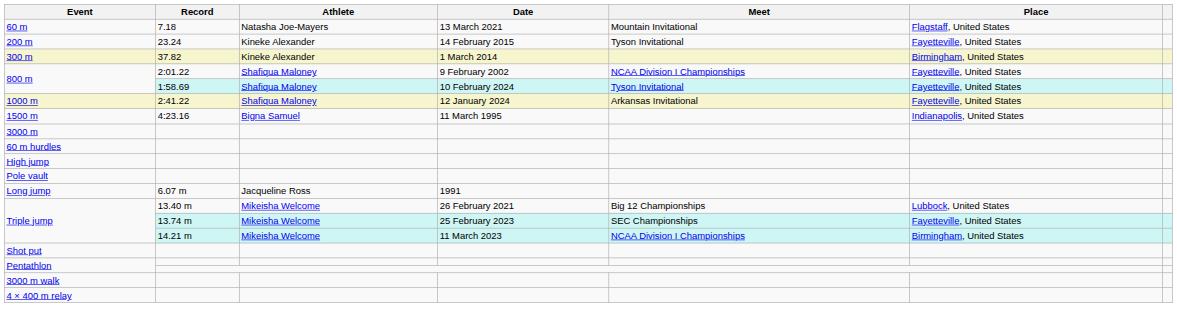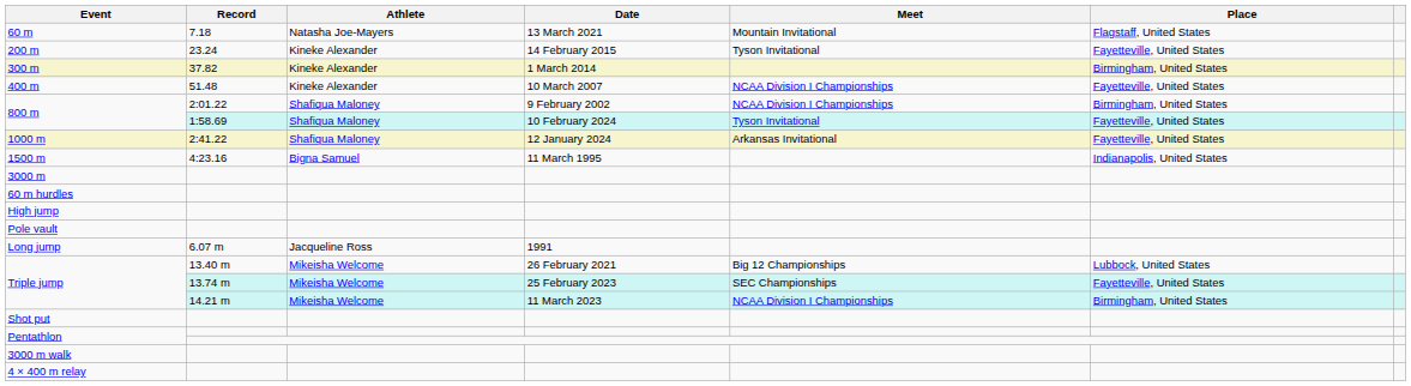 <table class="wikitable" style="font-size:95%; width: 95%;">
 <tr>
 <th>Event</th>
 <th>Record</th>
 <th>Athlete</th>
 <th>Date</th>
 <th>Meet</th>
 <th>Place</th>
 <th></th>
 </tr>
 <tr>
 <td><a href='#'>60 m</a></td>
 <td>7.18 </td>
 <td>Natasha Joe-Mayers</td>
 <td>13 March 2021</td>
 <td>Mountain Invitational</td>
 <td><a href='#'>Flagstaff</a>, United States</td>
 <td></td>
 </tr>
 <tr>
 <td><a href='#'>200 m</a></td>
 <td>23.24</td>
 <td>Kineke Alexander</td>
 <td>14 February 2015</td>
 <td>Tyson Invitational</td>
 <td><a href='#'>Fayetteville</a>, United States</td>
 <td></td>
 </tr>
 <tr style="background:#f6F5CE;">
 <td><a href='#'>300 m</a></td>
 <td>37.82</td>
 <td>Kineke Alexander</td>
 <td>1 March 2014</td>
 <td></td>
 <td><a href='#'>Birmingham</a>, United States</td>
 <td></td>
 </tr>
 <tr>
+<td><a href='#'>400 m</a></td>
+<td>51.48</td>
+<td>Kineke Alexander</td>
+<td>10 March 2007</td>
+<td><a href='#'>NCAA Division I Championships</a></td>
+<td><a href='#'>Fayetteville</a>, United States</td>
+<td></td>
+</tr>
+<tr>
 <td rowspan=2><a href='#'>800 m</a></td>
 <td>2:01.22</td>
 <td><a href='#'>Shafiqua Maloney</a></td>
 <td>9 February 2002</td>
 <td><a href='#'>NCAA Division I Championships</a></td>
-<td><a href='#'>Fayetteville</a>, United States</td>
+<td><a href='#'>Birmingham</a>, United States</td>
 <td></td>
 </tr>
 <tr style="background:#cef6f5;">
 <td>1:58.69</td>
 <td><a href='#'>Shafiqua Maloney</a></td>
 <td>10 February 2024</td>
 <td><a href='#'>Tyson Invitational</a></td>
 <td><a href='#'>Fayetteville</a>, United States</td>
 <td></td>
 </tr>
 <tr style="background:#f6F5CE;">
 <td><a href='#'>1000 m</a></td>
 <td>2:41.22</td>
 <td><a href='#'>Shafiqua Maloney</a></td>
 <td>12 January 2024</td>
 <td>Arkansas Invitational</td>
 <td><a href='#'>Fayetteville</a>, United States</td>
 <td></td>
 </tr>
 <tr>
 <td><a href='#'>1500 m</a></td>
 <td>4:23.16</td>
 <td><a href='#'>Bigna Samuel</a></td>
 <td>11 March 1995</td>
 <td></td>
 <td><a href='#'>Indianapolis</a>, United States</td>
 <td></td>
 </tr>
 <tr>
 <td><a href='#'>3000 m</a></td>
 <td></td>
 <td></td>
 <td></td>
 <td></td>
 <td></td>
 <td></td>
 </tr>
 <tr>
 <td><a href='#'>60 m hurdles</a></td>
 <td></td>
 <td></td>
 <td></td>
 <td></td>
 <td></td>
 <td></td>
 </tr>
 <tr>
 <td><a href='#'>High jump</a></td>
 <td></td>
 <td></td>
 <td></td>
 <td></td>
 <td></td>
 <td></td>
 </tr>
 <tr>
 <td><a href='#'>Pole vault</a></td>
 <td></td>
 <td></td>
 <td></td>
 <td></td>
 <td></td>
 <td></td>
 </tr>
 <tr>
 <td><a href='#'>Long jump</a></td>
 <td>6.07 m</td>
 <td>Jacqueline Ross</td>
 <td>1991</td>
 <td></td>
 <td></td>
 <td></td>
 </tr>
 <tr>
 <td rowspan=3><a href='#'>Triple jump</a></td>
 <td>13.40 m </td>
 <td><a href='#'>Mikeisha Welcome</a></td>
 <td>26 February 2021</td>
 <td>Big 12 Championships</td>
 <td><a href='#'>Lubbock</a>, United States</td>
 <td></td>
 </tr>
 <tr style="background:#cef6f5;">
 <td>13.74 m</td>
 <td><a href='#'>Mikeisha Welcome</a></td>
 <td>25 February 2023</td>
 <td>SEC Championships</td>
 <td><a href='#'>Fayetteville</a>, United States</td>
 <td></td>
 </tr>
 <tr style="background:#cef6f5;">
 <td>14.21 m </td>
 <td><a href='#'>Mikeisha Welcome</a></td>
 <td>11 March 2023</td>
 <td><a href='#'>NCAA Division I Championships</a></td>
 <td><a href='#'>Birmingham</a>, United States</td>
 <td></td>
 </tr>
 <tr>
 <td><a href='#'>Shot put</a></td>
 <td></td>
 <td></td>
 <td></td>
 <td></td>
 <td></td>
 <td></td>
 </tr>
 <tr>
 <td rowspan=2><a href='#'>Pentathlon</a></td>
 <td></td>
 <td></td>
 <td></td>
 <td></td>
 <td></td>
 <td></td>
 </tr>
 <tr>
 <td colspan=5></td>
 <td></td>
 </tr>
 <tr>
 <td><a href='#'>3000 m walk</a></td>
 <td></td>
 <td></td>
 <td></td>
 <td></td>
 <td></td>
 <td></td>
 </tr>
 <tr>
 <td><a href='#'>4 × 400 m relay</a></td>
 <td></td>
 <td></td>
 <td></td>
 <td></td>
 <td></td>
 <td></td>
 </tr>
 </table>
